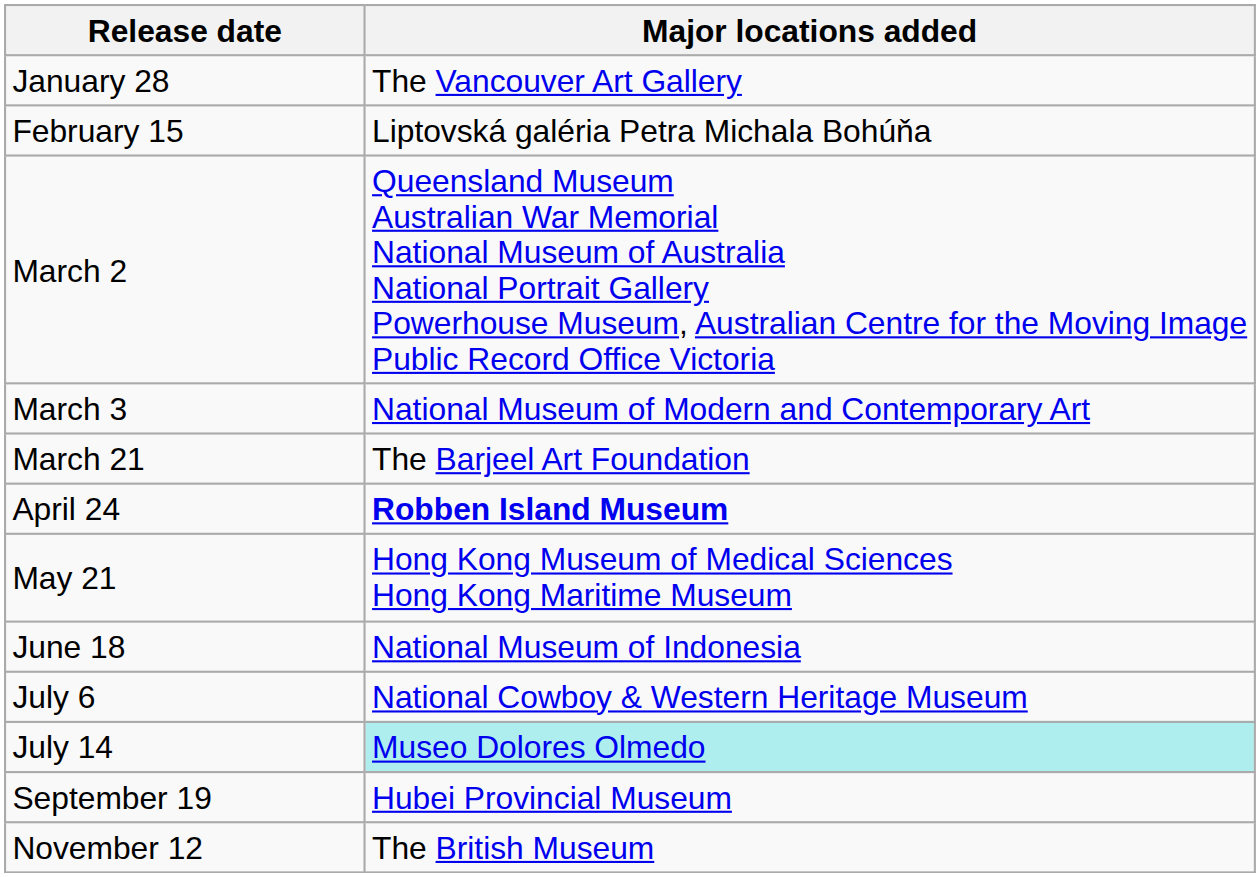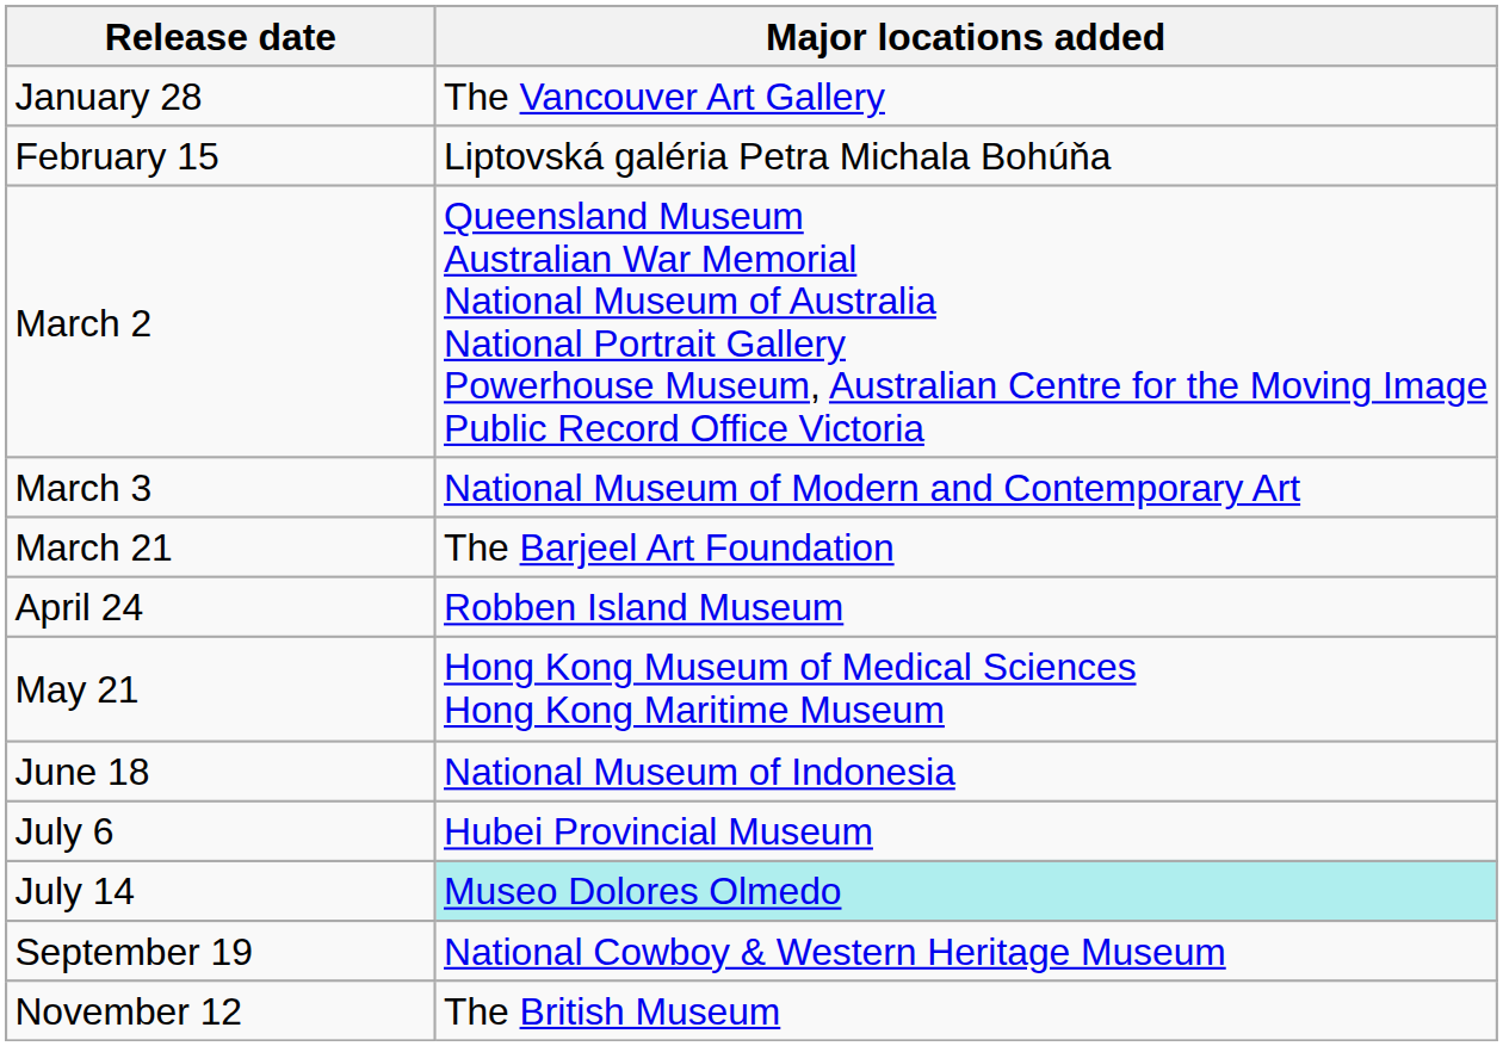 <table class="wikitable sortable collapsible" style="font-size:95%">
 <tr>
 <th style="width:165px;">Release date</th>
 <th>Major locations added</th>
 </tr>
 <tr>
 <td>January 28</td>
 <td> The <a href='#'>Vancouver Art Gallery</a></td>
 </tr>
 <tr>
 <td>February 15</td>
 <td> Liptovská galéria Petra Michala Bohúňa</td>
 </tr>
 <tr>
 <td>March 2</td>
 <td> <a href='#'>Queensland Museum</a><br> <a href='#'>Australian War Memorial</a><br> <a href='#'>National Museum of Australia</a><br> <a href='#'>National Portrait Gallery</a><br> <a href='#'>Powerhouse Museum</a>, <a href='#'>Australian Centre for the Moving Image</a><br> <a href='#'>Public Record Office Victoria</a></td>
 </tr>
 <tr>
 <td>March 3</td>
 <td> <a href='#'>National Museum of Modern and Contemporary Art</a></td>
 </tr>
 <tr>
 <td>March 21</td>
 <td> The <a href='#'>Barjeel Art Foundation</a></td>
 </tr>
 <tr>
 <td>April 24</td>
-<td><strong> <a href='#'>Robben Island Museum</a></strong></td>
+<td> <a href='#'>Robben Island Museum</a></td>
 </tr>
 <tr>
 <td>May 21</td>
 <td> <a href='#'>Hong Kong Museum of Medical Sciences</a><br> <a href='#'>Hong Kong Maritime Museum</a></td>
 </tr>
 <tr>
 <td>June 18</td>
 <td> <a href='#'>National Museum of Indonesia</a></td>
 </tr>
 <tr>
 <td>July 6</td>
-<td> <a href='#'>National Cowboy & Western Heritage Museum</a></td>
+<td> <a href='#'>Hubei Provincial Museum</a></td>
 </tr>
 <tr>
 <td>July 14</td>
 <td style="background: paleturquoise;"> <a href='#'>Museo Dolores Olmedo</a></td>
 </tr>
 <tr>
 <td>September 19</td>
-<td> <a href='#'>Hubei Provincial Museum</a></td>
+<td> <a href='#'>National Cowboy & Western Heritage Museum</a></td>
 </tr>
 <tr>
 <td>November 12</td>
 <td> The <a href='#'>British Museum</a></td>
 </tr>
 </table>
